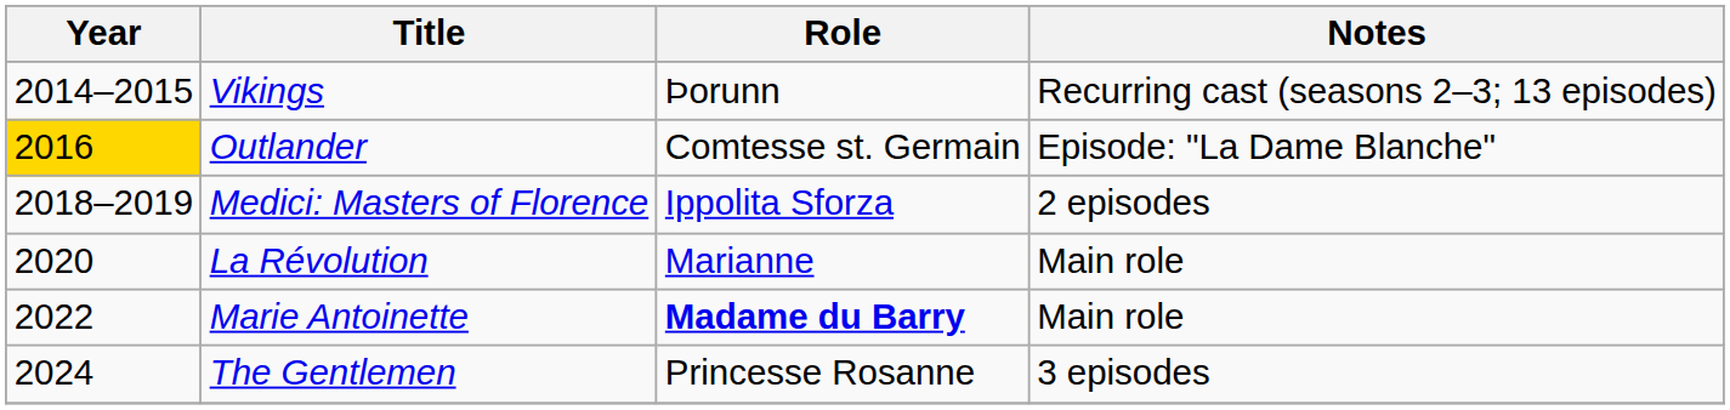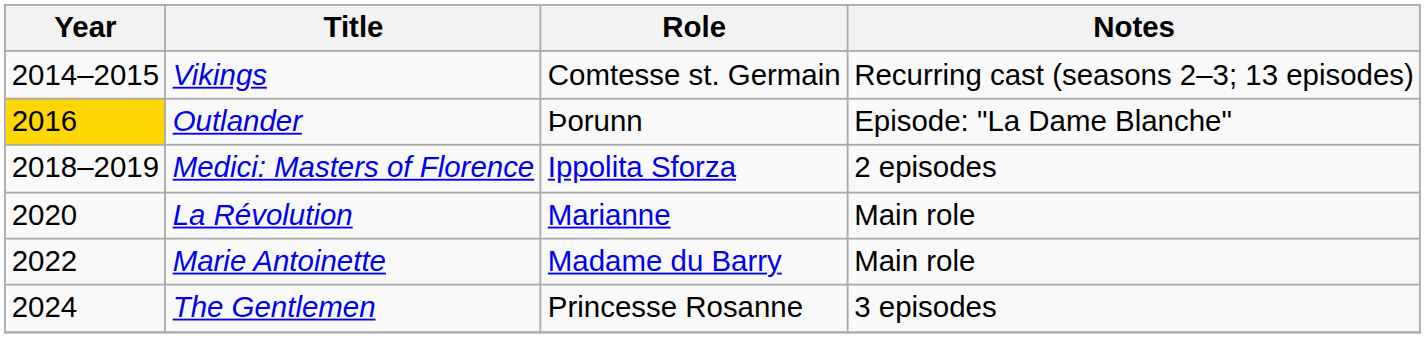 <table class="wikitable">
 <tr>
 <th>Year</th>
 <th>Title</th>
 <th>Role</th>
 <th>Notes</th>
 </tr>
 <tr>
 <td>2014–2015</td>
 <td><em><a href='#'>Vikings</a></em></td>
-<td>Þorunn</td>
+<td>Comtesse st. Germain</td>
 <td>Recurring cast (seasons 2–3; 13 episodes)</td>
 </tr>
 <tr>
 <td style="background: gold;">2016</td>
 <td><em><a href='#'>Outlander</a></em></td>
-<td>Comtesse st. Germain</td>
+<td>Þorunn</td>
 <td>Episode: "La Dame Blanche"</td>
 </tr>
 <tr>
 <td>2018–2019</td>
 <td><em><a href='#'>Medici: Masters of Florence</a></em></td>
 <td><a href='#'>Ippolita Sforza</a></td>
 <td>2 episodes</td>
 </tr>
 <tr>
 <td>2020</td>
 <td><em><a href='#'>La Révolution</a></em></td>
 <td><a href='#'>Marianne</a></td>
 <td>Main role</td>
 </tr>
 <tr>
 <td>2022</td>
 <td><em><a href='#'>Marie Antoinette</a></em></td>
-<td><strong><a href='#'>Madame du Barry</a></strong></td>
+<td><a href='#'>Madame du Barry</a></td>
 <td>Main role</td>
 </tr>
 <tr>
 <td>2024</td>
 <td><em><a href='#'>The Gentlemen</a></em></td>
 <td>Princesse Rosanne</td>
 <td>3 episodes</td>
 </tr>
 <tr>
 </tr>
 </table>
